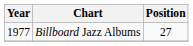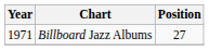 <table class="wikitable">
 <tr>
 <th align="left">Year</th>
 <th align="left">Chart</th>
 <th align="center">Position</th>
 </tr>
 <tr>
-<td align="left">1977</td>
+<td align="left">1971</td>
 <td align="left"><em>Billboard</em> Jazz Albums</td>
 <td align="center">27</td>
 </tr>
 <tr>
 </tr>
 </table>
